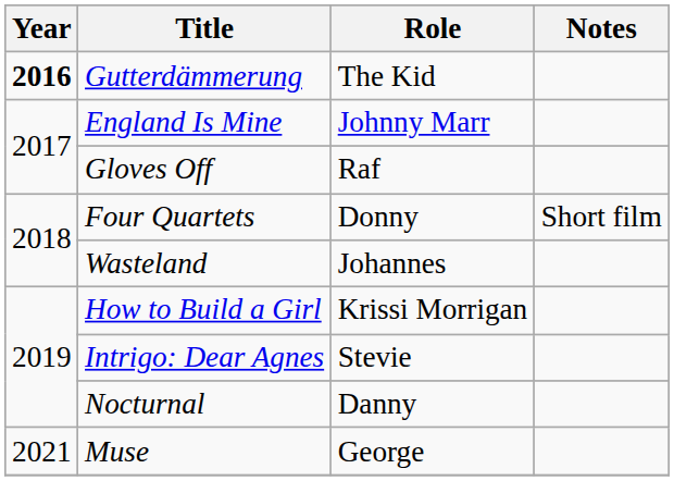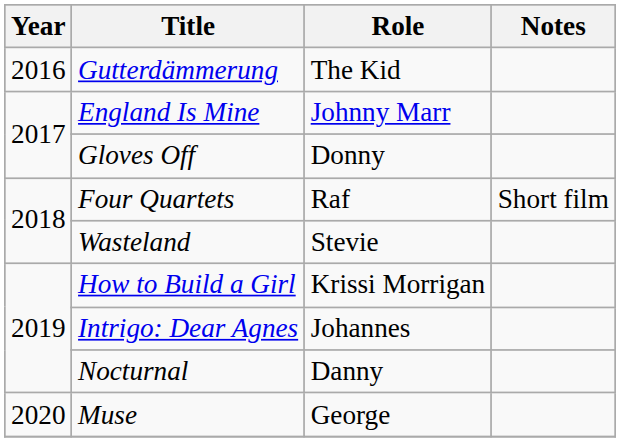 <table class="wikitable sortable">
 <tr>
 <th>Year</th>
 <th>Title</th>
 <th>Role</th>
 <th class="unsortable">Notes</th>
 </tr>
 <tr>
-<td><strong>2016</strong></td>
+<td>2016</td>
 <td><em><a href='#'>Gutterdämmerung</a></em></td>
 <td>The Kid</td>
 <td></td>
 </tr>
 <tr>
 <td rowspan="2">2017</td>
 <td><em><a href='#'>England Is Mine</a></em></td>
 <td><a href='#'>Johnny Marr</a></td>
 <td></td>
 </tr>
 <tr>
 <td><em>Gloves Off</em></td>
-<td>Raf</td>
+<td>Donny</td>
 <td></td>
 </tr>
 <tr>
 <td rowspan="2">2018</td>
 <td><em>Four Quartets</em></td>
-<td>Donny</td>
+<td>Raf</td>
 <td>Short film</td>
 </tr>
 <tr>
 <td><em>Wasteland</em></td>
-<td>Johannes</td>
+<td>Stevie</td>
 <td></td>
 </tr>
 <tr>
 <td rowspan="3">2019</td>
 <td><em><a href='#'>How to Build a Girl</a></em></td>
 <td>Krissi Morrigan</td>
 <td></td>
 </tr>
 <tr>
 <td><em><a href='#'>Intrigo: Dear Agnes</a></em></td>
-<td>Stevie</td>
+<td>Johannes</td>
 <td></td>
 </tr>
 <tr>
 <td><em>Nocturnal</em></td>
 <td>Danny</td>
 <td></td>
 </tr>
 <tr>
-<td>2021</td>
+<td>2020</td>
 <td><em>Muse</em></td>
 <td>George</td>
 <td></td>
 </tr>
 <tr>
 </tr>
 </table>
